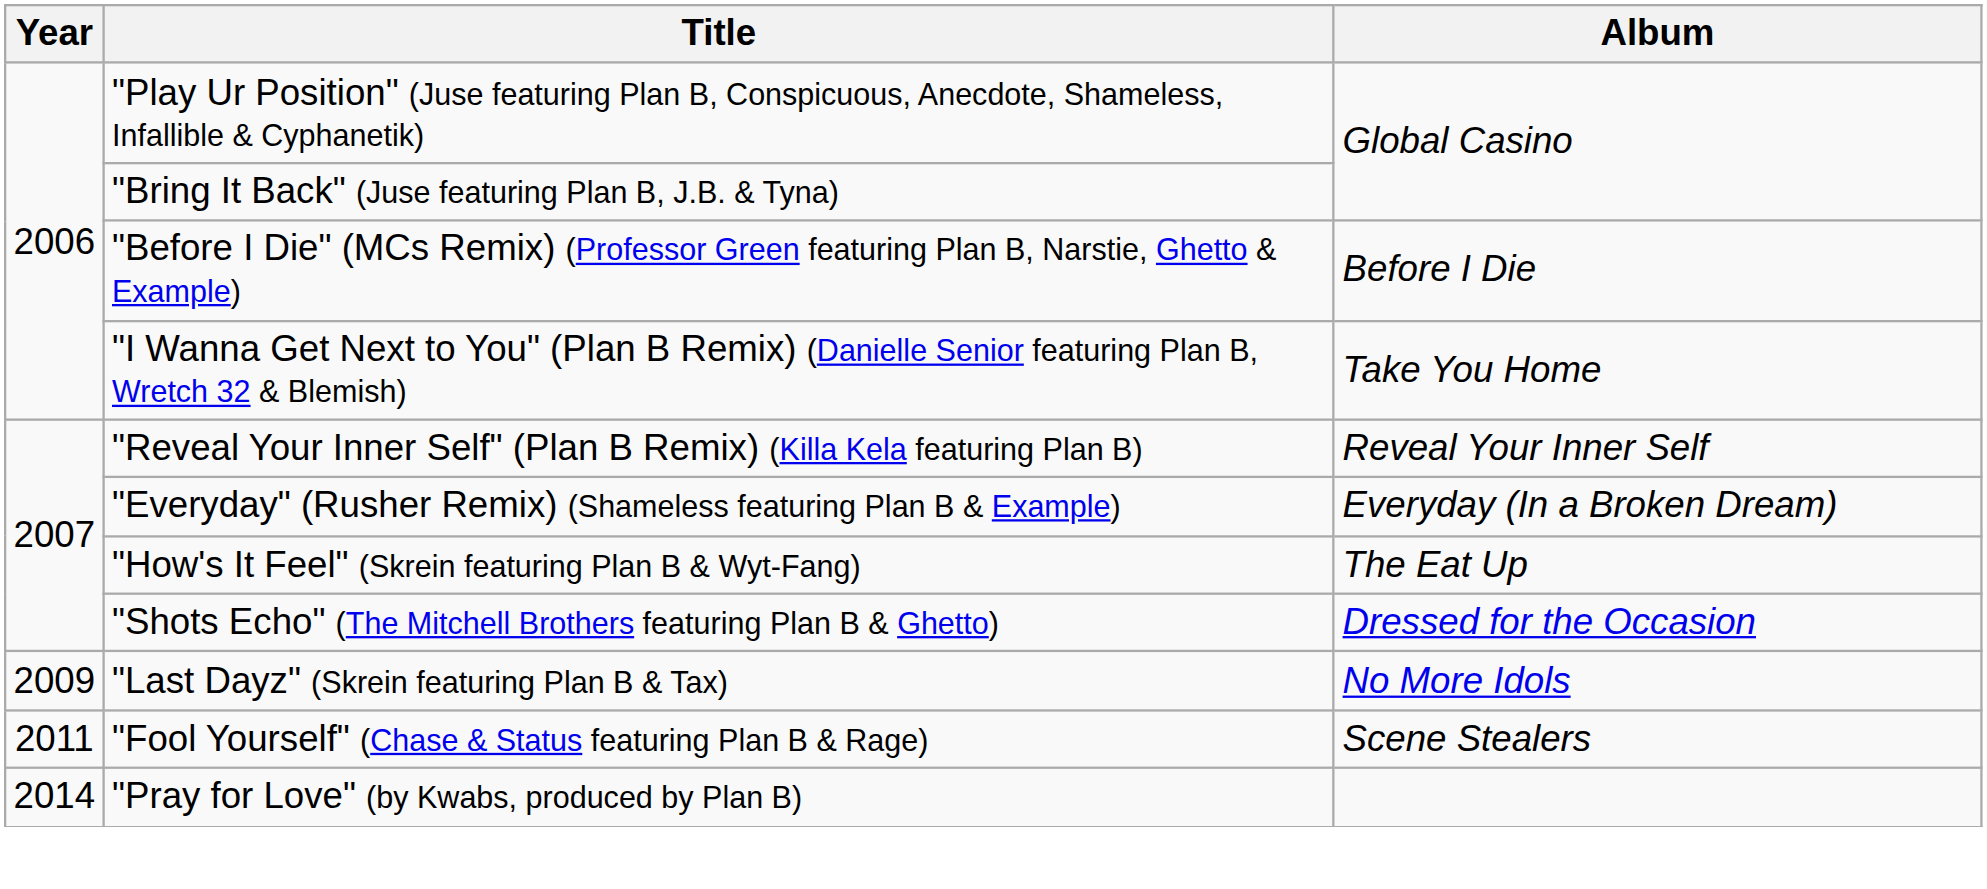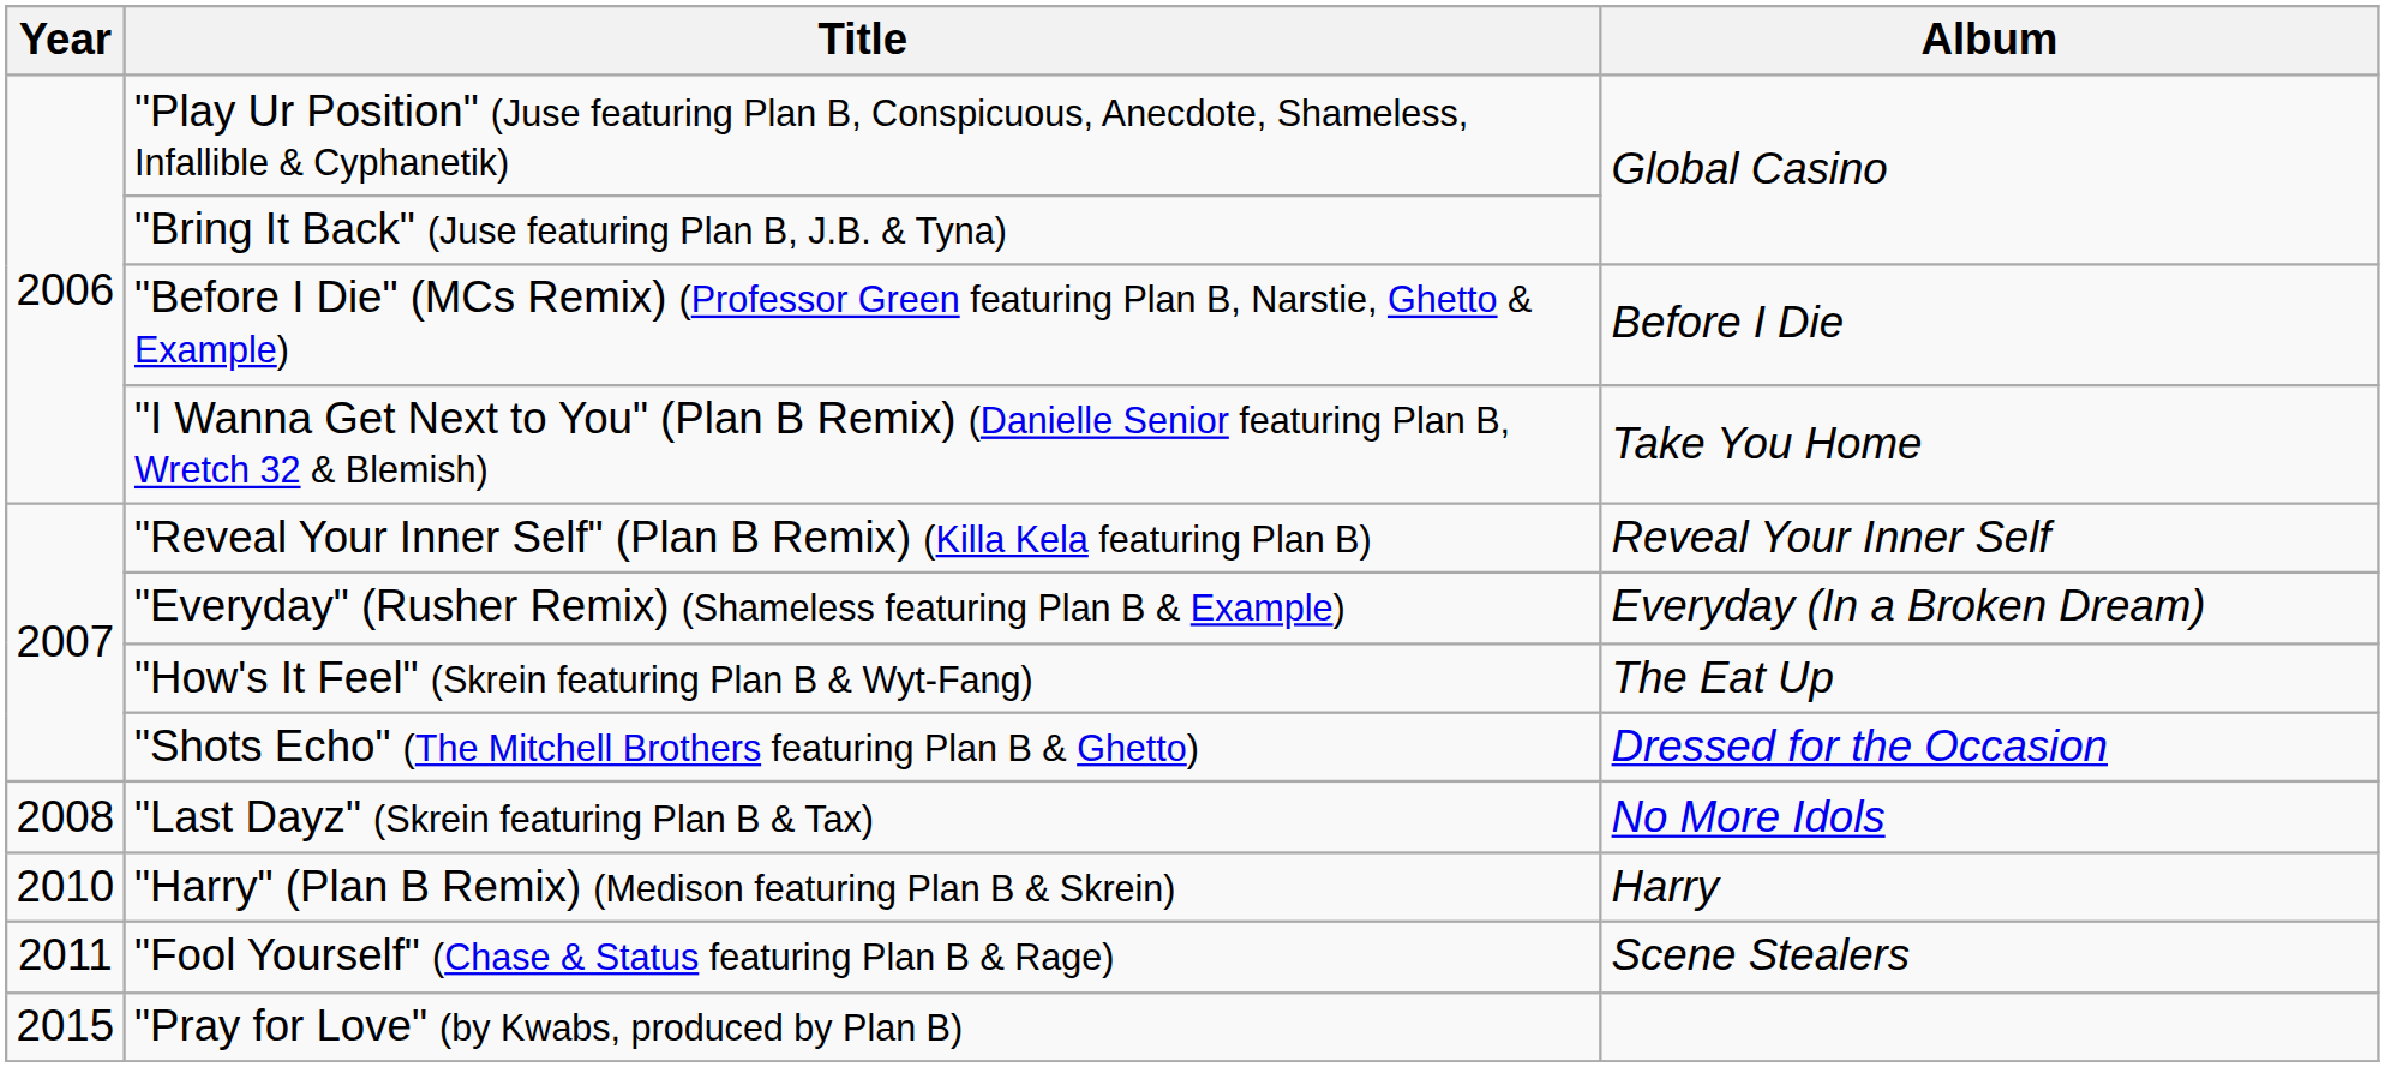 <table class="wikitable">
 <tr>
 <th width="20">Year</th>
 <th width="530">Title</th>
 <th width="275">Album</th>
 </tr>
 <tr>
 <td align="center" rowspan="4">2006</td>
 <td>"Play Ur Position" <small>(Juse featuring Plan B, Conspicuous, Anecdote, Shameless, Infallible & Cyphanetik)</small></td>
 <td rowspan="2"><em>Global Casino</em></td>
 </tr>
 <tr>
 <td>"Bring It Back" <small>(Juse featuring Plan B, J.B. & Tyna)</small></td>
 </tr>
 <tr>
 <td>"Before I Die" (MCs Remix) <small>(<a href='#'>Professor Green</a> featuring Plan B, Narstie, <a href='#'>Ghetto</a> & <a href='#'>Example</a>)</small></td>
 <td><em>Before I Die</em></td>
 </tr>
 <tr>
 <td>"I Wanna Get Next to You" (Plan B Remix) <small>(<a href='#'>Danielle Senior</a> featuring Plan B, <a href='#'>Wretch 32</a> & Blemish)</small></td>
 <td><em>Take You Home</em></td>
 </tr>
 <tr>
 <td align="center" rowspan="4">2007</td>
 <td>"Reveal Your Inner Self" (Plan B Remix) <small>(<a href='#'>Killa Kela</a> featuring Plan B)</small></td>
 <td><em>Reveal Your Inner Self</em></td>
 </tr>
 <tr>
 <td>"Everyday" (Rusher Remix) <small>(Shameless featuring Plan B & <a href='#'>Example</a>)</small></td>
 <td><em>Everyday (In a Broken Dream)</em></td>
 </tr>
 <tr>
 <td>"How's It Feel" <small>(Skrein featuring Plan B & Wyt-Fang)</small></td>
 <td><em>The Eat Up</em></td>
 </tr>
 <tr>
 <td>"Shots Echo" <small> (<a href='#'>The Mitchell Brothers</a> featuring Plan B & <a href='#'>Ghetto</a>)</small></td>
 <td><em><a href='#'>Dressed for the Occasion</a></em></td>
 </tr>
 <tr>
-<td align="center">2009</td>
+<td align="center">2008</td>
 <td>"Last Dayz" <small>(Skrein featuring Plan B & Tax)</small></td>
 <td><em><a href='#'>No More Idols</a></em></td>
+</tr>
+<tr>
+<td align="center">2010</td>
+<td>"Harry" (Plan B Remix) <small>(Medison featuring Plan B & Skrein)</small></td>
+<td><em>Harry</em></td>
 </tr>
 <tr>
 <td align="center">2011</td>
 <td>"Fool Yourself" <small>(<a href='#'>Chase & Status</a> featuring Plan B & Rage)</small></td>
 <td><em>Scene Stealers</em></td>
 </tr>
 <tr>
-<td align="center">2014</td>
+<td align="center">2015</td>
 <td>"Pray for Love" <small>(by Kwabs, produced by Plan B)</small></td>
 <td></td>
 </tr>
 <tr>
 </tr>
 </table>
